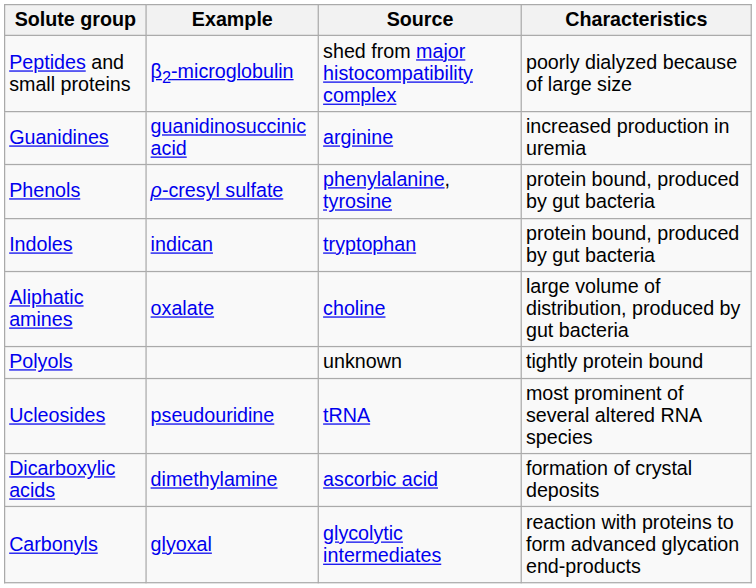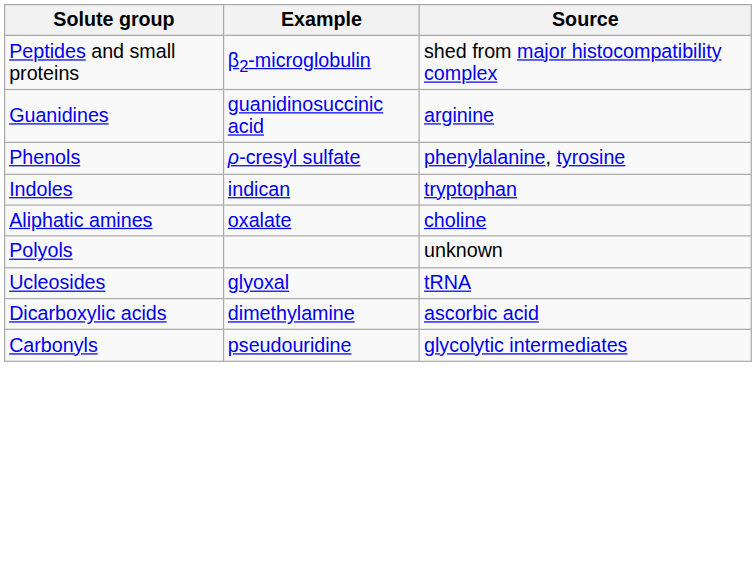 <table class="wikitable">
 <tr>
 <th>Solute group</th>
 <th>Example</th>
 <th>Source</th>
-<th>Characteristics</th>
 </tr>
 <tr>
 <td><a href='#'>Peptides</a> and small proteins</td>
 <td><a href='#'>β<sub>2</sub>-microglobulin</a></td>
 <td>shed from <a href='#'>major histocompatibility complex</a></td>
-<td>poorly dialyzed because of large size</td>
 </tr>
 <tr>
 <td><a href='#'>Guanidines</a></td>
 <td><a href='#'>guanidinosuccinic acid</a></td>
 <td><a href='#'>arginine</a></td>
-<td>increased production in uremia</td>
 </tr>
 <tr>
 <td><a href='#'>Phenols</a></td>
 <td><a href='#'><em>ρ</em>-cresyl sulfate</a></td>
 <td><a href='#'>phenylalanine</a>, <a href='#'>tyrosine</a></td>
-<td>protein bound, produced by gut bacteria</td>
 </tr>
 <tr>
 <td><a href='#'>Indoles</a></td>
 <td><a href='#'>indican</a></td>
 <td><a href='#'>tryptophan</a></td>
-<td>protein bound, produced by gut bacteria</td>
 </tr>
 <tr>
 <td><a href='#'>Aliphatic amines</a></td>
 <td><a href='#'>oxalate</a></td>
 <td><a href='#'>choline</a></td>
-<td>large volume of distribution, produced by gut bacteria</td>
 </tr>
 <tr>
 <td><a href='#'>Polyols</a></td>
 <td></td>
 <td>unknown</td>
-<td>tightly protein bound</td>
 </tr>
 <tr>
 <td><a href='#'>Ucleosides</a></td>
-<td><a href='#'>pseudouridine</a></td>
+<td><a href='#'>glyoxal</a></td>
 <td><a href='#'>tRNA</a></td>
-<td>most prominent of several altered RNA species</td>
 </tr>
 <tr>
 <td><a href='#'>Dicarboxylic acids</a></td>
 <td><a href='#'>dimethylamine</a></td>
 <td><a href='#'>ascorbic acid</a></td>
-<td>formation of crystal deposits</td>
 </tr>
 <tr>
 <td><a href='#'>Carbonyls</a></td>
-<td><a href='#'>glyoxal</a></td>
+<td><a href='#'>pseudouridine</a></td>
 <td><a href='#'>glycolytic intermediates</a></td>
-<td>reaction with proteins to form advanced glycation end-products</td>
 </tr>
 </table>
